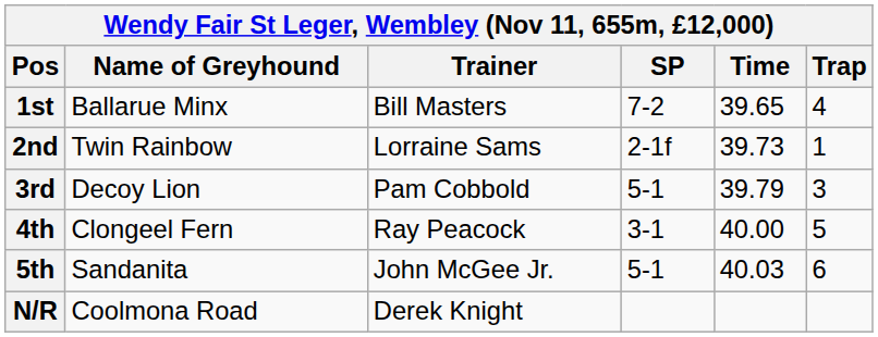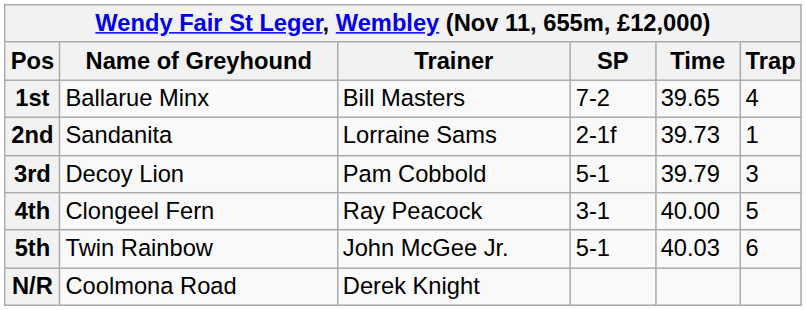 <table class="wikitable">
 <tr>
 <th colspan="6"><a href='#'>Wendy Fair St Leger</a>, <a href='#'>Wembley</a> (Nov 11, 655m, £12,000)</th>
 </tr>
 <tr>
 <th width=30>Pos</th>
 <th width=180>Name of Greyhound</th>
 <th width=150>Trainer</th>
 <th width=50>SP</th>
 <th width=50>Time</th>
 <th width=30>Trap</th>
 </tr>
 <tr>
 <th>1st</th>
 <td>Ballarue Minx</td>
 <td>Bill Masters</td>
 <td>7-2</td>
 <td>39.65</td>
 <td>4</td>
 </tr>
 <tr>
 <th>2nd</th>
-<td>Twin Rainbow</td>
+<td>Sandanita</td>
 <td>Lorraine Sams</td>
 <td>2-1f</td>
 <td>39.73</td>
 <td>1</td>
 </tr>
 <tr>
 <th>3rd</th>
 <td>Decoy Lion</td>
 <td>Pam Cobbold</td>
 <td>5-1</td>
 <td>39.79</td>
 <td>3</td>
 </tr>
 <tr>
 <th>4th</th>
 <td>Clongeel Fern</td>
 <td>Ray Peacock</td>
 <td>3-1</td>
 <td>40.00</td>
 <td>5</td>
 </tr>
 <tr>
 <th>5th</th>
-<td>Sandanita</td>
+<td>Twin Rainbow</td>
 <td>John McGee Jr.</td>
 <td>5-1</td>
 <td>40.03</td>
 <td>6</td>
 </tr>
 <tr>
 <th>N/R</th>
 <td>Coolmona Road</td>
 <td>Derek Knight</td>
 <td></td>
 <td></td>
 <td></td>
 </tr>
 </table>
